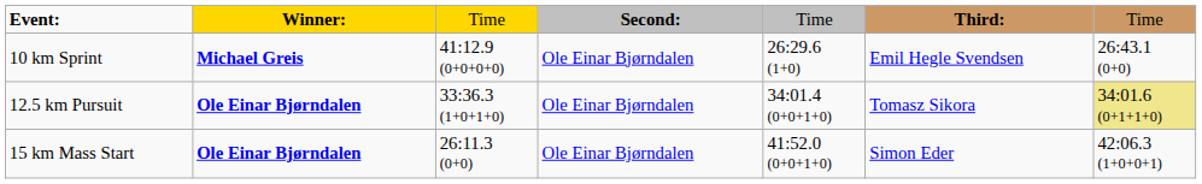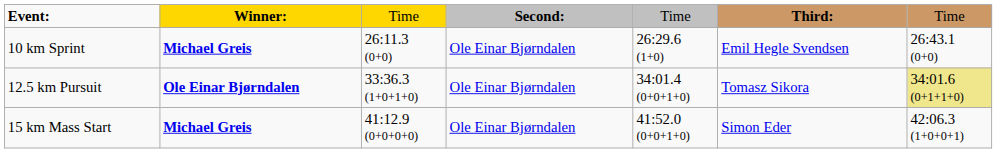 <table class="wikitable" width=85%>
 <tr>
 <td><strong>Event:</strong></td>
 <td style="text-align:center;background-color:gold;"><strong>Winner:</strong></td>
 <td style="text-align:center;background-color:gold;">Time</td>
 <td style="text-align:center;background-color:silver;"><strong>Second:</strong></td>
 <td style="text-align:center;background-color:silver;">Time</td>
 <td style="text-align:center;background-color:#CC9966;"><strong>Third:</strong></td>
 <td style="text-align:center;background-color:#CC9966;">Time</td>
 </tr>
 <tr>
 <td>10 km Sprint<br> </td>
 <td><strong><a href='#'>Michael Greis</a></strong><br><small></small></td>
-<td>41:12.9<br><small>(0+0+0+0)</small></td>
+<td>26:11.3<br><small>(0+0)</small></td>
 <td><a href='#'>Ole Einar Bjørndalen</a><br><small></small></td>
 <td>26:29.6<br><small>(1+0)</small></td>
 <td><a href='#'>Emil Hegle Svendsen</a><br><small></small></td>
 <td>26:43.1<br><small>(0+0)</small></td>
 </tr>
 <tr>
 <td>12.5 km Pursuit<br> </td>
 <td><strong><a href='#'>Ole Einar Bjørndalen</a></strong><br><small></small></td>
 <td>33:36.3<br><small>(1+0+1+0)</small></td>
 <td><a href='#'>Ole Einar Bjørndalen</a><br><small></small></td>
 <td>34:01.4<br><small>(0+0+1+0)</small></td>
 <td><a href='#'>Tomasz Sikora</a><br><small></small></td>
 <td style="background: khaki;">34:01.6<br><small>(0+1+1+0)</small></td>
 </tr>
 <tr>
 <td>15 km Mass Start<br> </td>
-<td><strong><a href='#'>Ole Einar Bjørndalen</a></strong><br><small></small></td>
-<td>26:11.3<br><small>(0+0)</small></td>
+<td><strong><a href='#'>Michael Greis</a></strong><br><small></small></td>
+<td>41:12.9<br><small>(0+0+0+0)</small></td>
 <td><a href='#'>Ole Einar Bjørndalen</a><br><small></small></td>
 <td>41:52.0<br><small>(0+0+1+0)</small></td>
 <td><a href='#'>Simon Eder</a><br><small></small></td>
 <td>42:06.3<br><small>(1+0+0+1)</small></td>
 </tr>
 </table>
